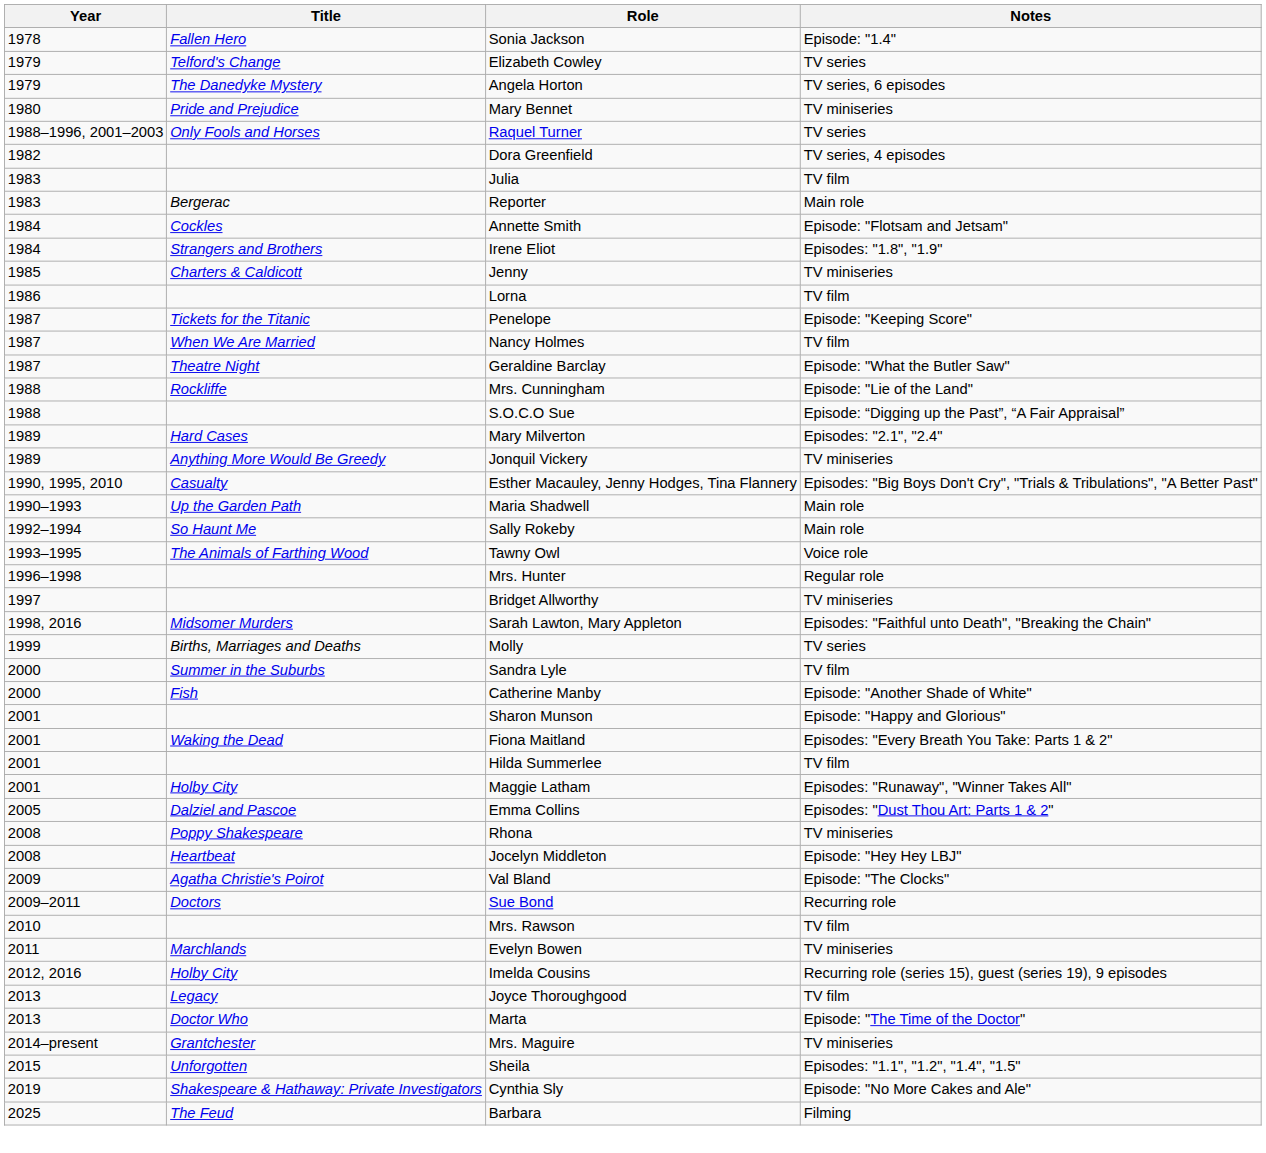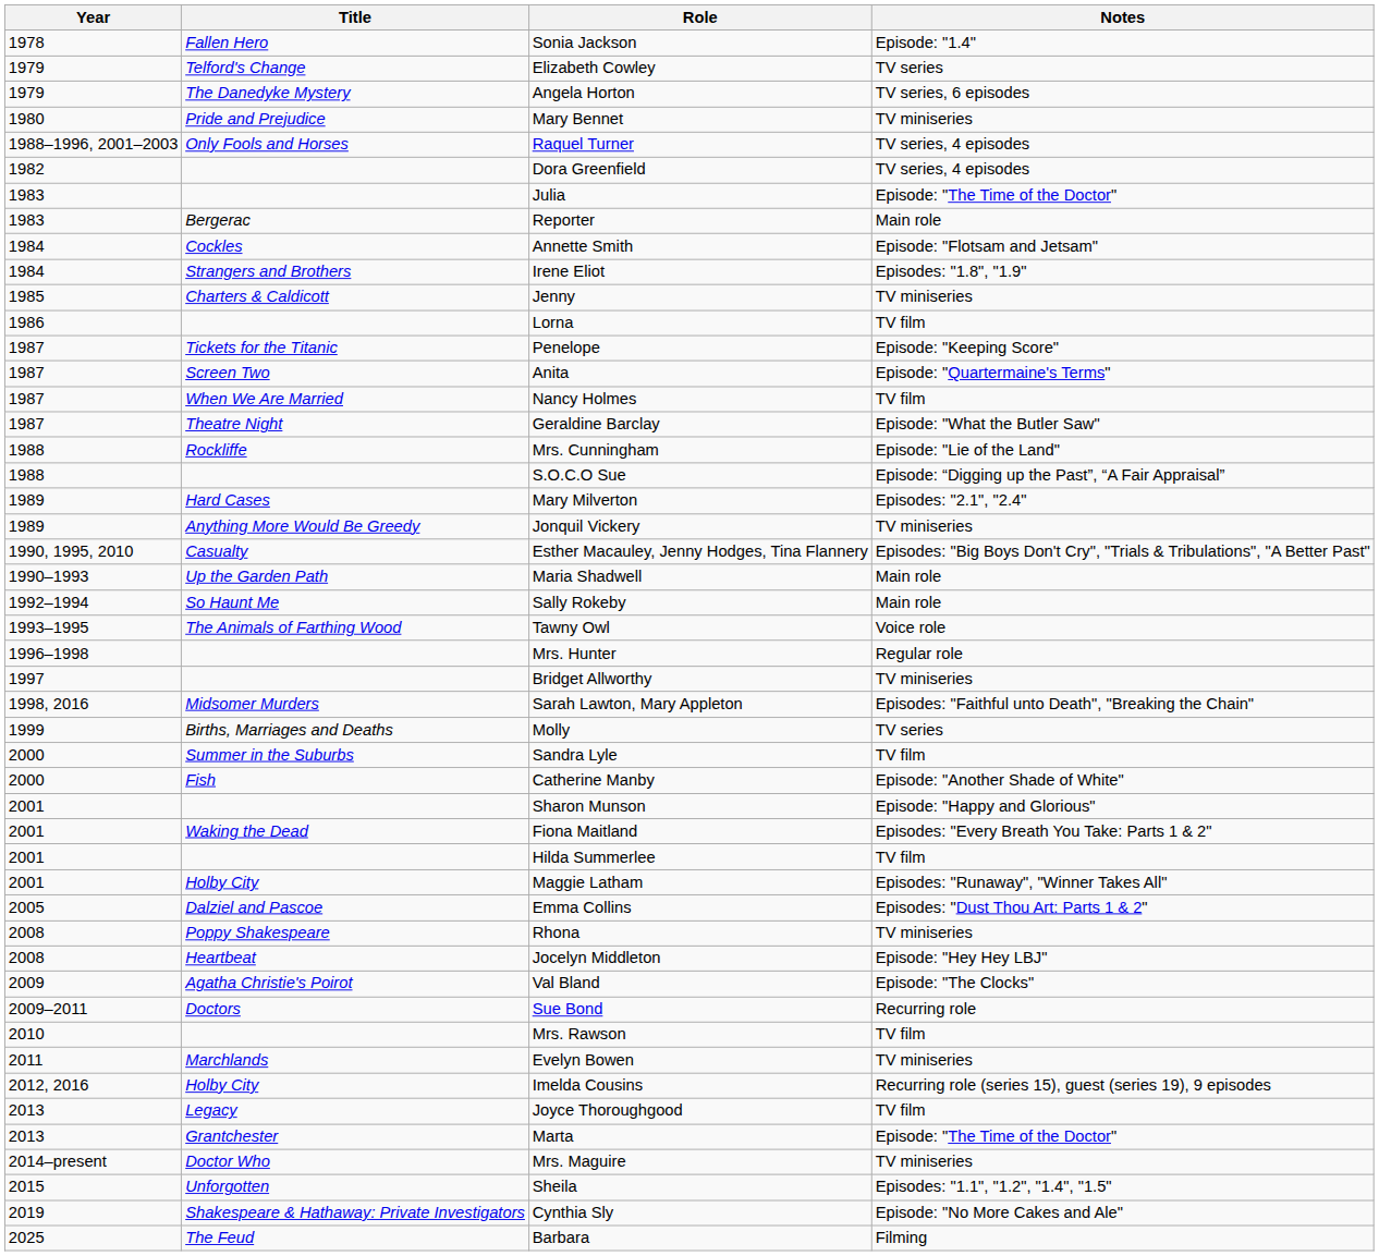 <table class="wikitable sortable">
 <tr>
 <th>Year</th>
 <th>Title</th>
 <th>Role</th>
 <th class="unsortable">Notes</th>
 </tr>
 <tr>
 <td>1978</td>
 <td><em><a href='#'>Fallen Hero</a></em></td>
 <td>Sonia Jackson</td>
 <td>Episode: "1.4"</td>
 </tr>
 <tr>
 <td>1979</td>
 <td><em><a href='#'>Telford's Change</a></em></td>
 <td>Elizabeth Cowley</td>
 <td>TV series</td>
 </tr>
 <tr>
 <td>1979</td>
 <td><em><a href='#'>The Danedyke Mystery</a></em></td>
 <td>Angela Horton</td>
 <td>TV series, 6 episodes</td>
 </tr>
 <tr>
 <td>1980</td>
 <td><em><a href='#'>Pride and Prejudice</a></em></td>
 <td>Mary Bennet</td>
 <td>TV miniseries</td>
 </tr>
 <tr>
 <td>1988–1996, 2001–2003</td>
 <td><em><a href='#'>Only Fools and Horses</a></em></td>
 <td><a href='#'>Raquel Turner</a></td>
-<td>TV series</td>
+<td>TV series, 4 episodes</td>
 </tr>
 <tr>
 <td>1982</td>
 <td><em></em></td>
 <td>Dora Greenfield</td>
 <td>TV series, 4 episodes</td>
 </tr>
 <tr>
 <td>1983</td>
 <td><em></em></td>
 <td>Julia</td>
-<td>TV film</td>
+<td>Episode: "<a href='#'>The Time of the Doctor</a>"</td>
 </tr>
 <tr>
 <td>1983</td>
 <td><em>Bergerac</em></td>
 <td>Reporter</td>
 <td>Main role</td>
 </tr>
 <tr>
 <td>1984</td>
 <td><em><a href='#'>Cockles</a></em></td>
 <td>Annette Smith</td>
 <td>Episode: "Flotsam and Jetsam"</td>
 </tr>
 <tr>
 <td>1984</td>
 <td><em><a href='#'>Strangers and Brothers</a></em></td>
 <td>Irene Eliot</td>
 <td>Episodes: "1.8", "1.9"</td>
 </tr>
 <tr>
 <td>1985</td>
 <td><em><a href='#'>Charters & Caldicott</a></em></td>
 <td>Jenny</td>
 <td>TV miniseries</td>
 </tr>
 <tr>
 <td>1986</td>
 <td><em></em></td>
 <td>Lorna</td>
 <td>TV film</td>
 </tr>
 <tr>
 <td>1987</td>
 <td><em><a href='#'>Tickets for the Titanic</a></em></td>
 <td>Penelope</td>
 <td>Episode: "Keeping Score"</td>
+</tr>
+<tr>
+<td>1987</td>
+<td><em><a href='#'>Screen Two</a></em></td>
+<td>Anita</td>
+<td>Episode: "<a href='#'>Quartermaine's Terms</a>"</td>
 </tr>
 <tr>
 <td>1987</td>
 <td><em><a href='#'>When We Are Married</a></em></td>
 <td>Nancy Holmes</td>
 <td>TV film</td>
 </tr>
 <tr>
 <td>1987</td>
 <td><em><a href='#'>Theatre Night</a></em></td>
 <td>Geraldine Barclay</td>
 <td>Episode: "What the Butler Saw"</td>
 </tr>
 <tr>
 <td>1988</td>
 <td><em><a href='#'>Rockliffe</a></em></td>
 <td>Mrs. Cunningham</td>
 <td>Episode: "Lie of the Land"</td>
 </tr>
 <tr>
 <td>1988</td>
 <td><em></em></td>
 <td>S.O.C.O Sue</td>
 <td>Episode: “Digging up the Past”, “A Fair Appraisal”</td>
 </tr>
 <tr>
 <td>1989</td>
 <td><em><a href='#'>Hard Cases</a></em></td>
 <td>Mary Milverton</td>
 <td>Episodes: "2.1", "2.4"</td>
 </tr>
 <tr>
 <td>1989</td>
 <td><em><a href='#'>Anything More Would Be Greedy</a></em></td>
 <td>Jonquil Vickery</td>
 <td>TV miniseries</td>
 </tr>
 <tr>
 <td>1990, 1995, 2010</td>
 <td><em><a href='#'>Casualty</a></em></td>
 <td>Esther Macauley, Jenny Hodges, Tina Flannery</td>
 <td>Episodes: "Big Boys Don't Cry", "Trials & Tribulations", "A Better Past"</td>
 </tr>
 <tr>
 <td>1990–1993</td>
 <td><em><a href='#'>Up the Garden Path</a></em></td>
 <td>Maria Shadwell</td>
 <td>Main role</td>
 </tr>
 <tr>
 <td>1992–1994</td>
 <td><em><a href='#'>So Haunt Me</a></em></td>
 <td>Sally Rokeby</td>
 <td>Main role</td>
 </tr>
 <tr>
 <td>1993–1995</td>
 <td><em><a href='#'>The Animals of Farthing Wood</a></em></td>
 <td>Tawny Owl</td>
 <td>Voice role</td>
 </tr>
 <tr>
 <td>1996–1998</td>
 <td><em></em></td>
 <td>Mrs. Hunter</td>
 <td>Regular role</td>
 </tr>
 <tr>
 <td>1997</td>
 <td><em></em></td>
 <td>Bridget Allworthy</td>
 <td>TV miniseries</td>
 </tr>
 <tr>
 <td>1998, 2016</td>
 <td><em><a href='#'>Midsomer Murders</a></em></td>
 <td>Sarah Lawton, Mary Appleton</td>
 <td>Episodes: "Faithful unto Death", "Breaking the Chain"</td>
 </tr>
 <tr>
 <td>1999</td>
 <td><em>Births, Marriages and Deaths</em></td>
 <td>Molly</td>
 <td>TV series</td>
 </tr>
 <tr>
 <td>2000</td>
 <td><em><a href='#'>Summer in the Suburbs</a></em></td>
 <td>Sandra Lyle</td>
 <td>TV film</td>
 </tr>
 <tr>
 <td>2000</td>
 <td><em><a href='#'>Fish</a></em></td>
 <td>Catherine Manby</td>
 <td>Episode: "Another Shade of White"</td>
 </tr>
 <tr>
 <td>2001</td>
 <td><em></em></td>
 <td>Sharon Munson</td>
 <td>Episode: "Happy and Glorious"</td>
 </tr>
 <tr>
 <td>2001</td>
 <td><em><a href='#'>Waking the Dead</a></em></td>
 <td>Fiona Maitland</td>
 <td>Episodes: "Every Breath You Take: Parts 1 & 2"</td>
 </tr>
 <tr>
 <td>2001</td>
 <td><em></em></td>
 <td>Hilda Summerlee</td>
 <td>TV film</td>
 </tr>
 <tr>
 <td>2001</td>
 <td><em><a href='#'>Holby City</a></em></td>
 <td>Maggie Latham</td>
 <td>Episodes: "Runaway", "Winner Takes All"</td>
 </tr>
 <tr>
 <td>2005</td>
 <td><em><a href='#'>Dalziel and Pascoe</a></em></td>
 <td>Emma Collins</td>
 <td>Episodes: "<a href='#'>Dust Thou Art: Parts 1 & 2</a>"</td>
 </tr>
 <tr>
 <td>2008</td>
 <td><em><a href='#'>Poppy Shakespeare</a></em></td>
 <td>Rhona</td>
 <td>TV miniseries</td>
 </tr>
 <tr>
 <td>2008</td>
 <td><em><a href='#'>Heartbeat</a></em></td>
 <td>Jocelyn Middleton</td>
 <td>Episode: "Hey Hey LBJ"</td>
 </tr>
 <tr>
 <td>2009</td>
 <td><em><a href='#'>Agatha Christie's Poirot</a></em></td>
 <td>Val Bland</td>
 <td>Episode: "The Clocks"</td>
 </tr>
 <tr>
 <td>2009–2011</td>
 <td><em><a href='#'>Doctors</a></em></td>
 <td><a href='#'>Sue Bond</a></td>
 <td>Recurring role</td>
 </tr>
 <tr>
 <td>2010</td>
 <td><em></em></td>
 <td>Mrs. Rawson</td>
 <td>TV film</td>
 </tr>
 <tr>
 <td>2011</td>
 <td><em><a href='#'>Marchlands</a></em></td>
 <td>Evelyn Bowen</td>
 <td>TV miniseries</td>
 </tr>
 <tr>
 <td>2012, 2016</td>
 <td><em><a href='#'>Holby City</a></em></td>
 <td>Imelda Cousins</td>
 <td>Recurring role (series 15), guest (series 19), 9 episodes</td>
 </tr>
 <tr>
 <td>2013</td>
 <td><em><a href='#'>Legacy</a></em></td>
 <td>Joyce Thoroughgood</td>
 <td>TV film</td>
 </tr>
 <tr>
 <td>2013</td>
-<td><em><a href='#'>Doctor Who</a></em></td>
+<td><em><a href='#'>Grantchester</a></em></td>
 <td>Marta</td>
 <td>Episode: "<a href='#'>The Time of the Doctor</a>"</td>
 </tr>
 <tr>
 <td>2014–present</td>
-<td><em><a href='#'>Grantchester</a></em></td>
+<td><em><a href='#'>Doctor Who</a></em></td>
 <td>Mrs. Maguire</td>
 <td>TV miniseries</td>
 </tr>
 <tr>
 <td>2015</td>
 <td><em><a href='#'>Unforgotten</a></em></td>
 <td>Sheila</td>
 <td>Episodes: "1.1", "1.2", "1.4", "1.5"</td>
 </tr>
 <tr>
 <td>2019</td>
 <td><em><a href='#'>Shakespeare & Hathaway: Private Investigators</a></em></td>
 <td>Cynthia Sly</td>
 <td>Episode: "No More Cakes and Ale"</td>
 </tr>
 <tr>
 <td>2025</td>
 <td><em><a href='#'>The Feud</a></em></td>
 <td>Barbara</td>
 <td>Filming </td>
 </tr>
 </table>
